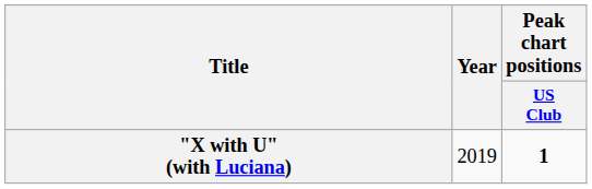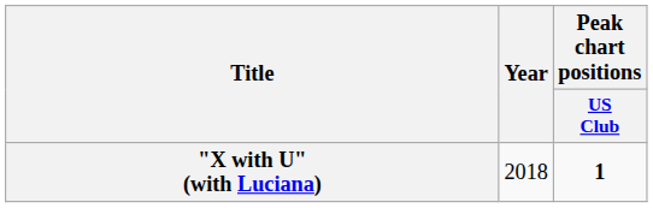 <table class="wikitable plainrowheaders" style="text-align:center;">
 <tr>
 <th rowspan="2" scope="col" style="width:22em;">Title</th>
 <th rowspan="2" scope="col" style="width:1em;">Year</th>
 <th>Peak chart positions</th>
 </tr>
 <tr>
 <th scope="col" style="width:3em;font-size:85%;"><a href='#'>US</a><br><a href='#'>Club</a></th>
 </tr>
 <tr>
 <th scope="row">"X with U"<br><span>(with <a href='#'>Luciana</a>)</span></th>
-<td>2019</td>
+<td>2018</td>
 <td><strong>1<br></strong></td>
 </tr>
 </table>
